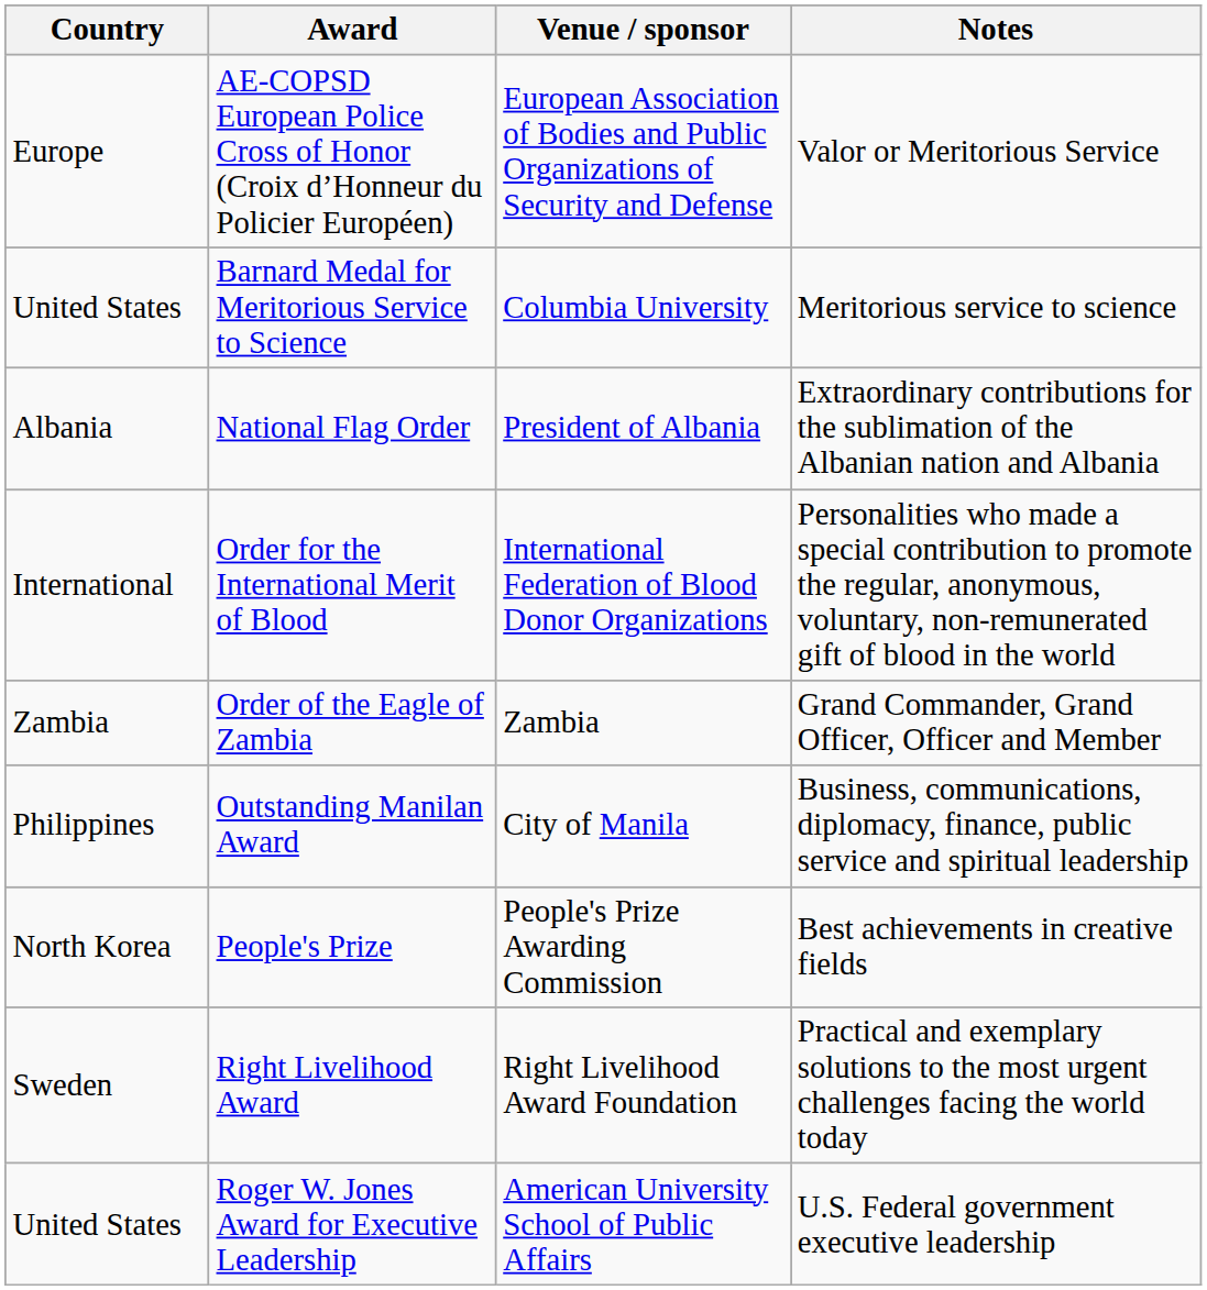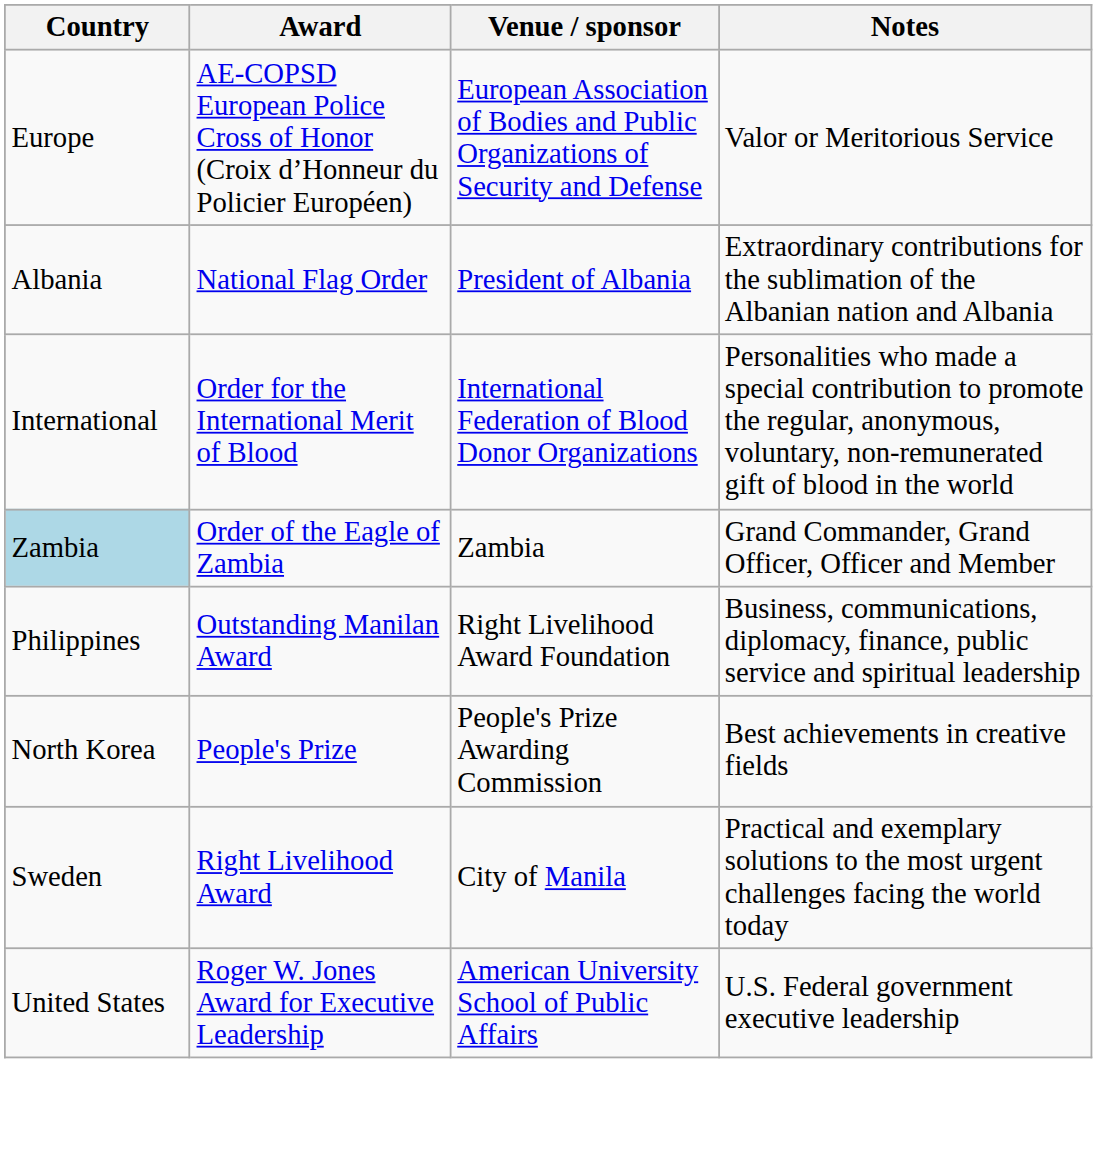 <table class="wikitable sortable">
 <tr>
 <th style="width:6em;">Country</th>
 <th>Award</th>
 <th>Venue / sponsor</th>
 <th>Notes</th>
 </tr>
 <tr>
 <td>Europe</td>
 <td><a href='#'>AE-COPSD European Police Cross of Honor</a> (Croix d’Honneur du Policier Européen)</td>
 <td><a href='#'>European Association of Bodies and Public Organizations of Security and Defense</a></td>
 <td>Valor or Meritorious Service</td>
 </tr>
 <tr>
-<td>United States</td>
-<td><a href='#'>Barnard Medal for Meritorious Service to Science</a></td>
-<td><a href='#'>Columbia University</a></td>
-<td>Meritorious service to science</td>
-</tr>
-<tr>
 <td>Albania</td>
 <td><a href='#'>National Flag Order</a></td>
 <td><a href='#'>President of Albania</a></td>
 <td>Extraordinary contributions for the sublimation of the Albanian nation and Albania</td>
 </tr>
 <tr>
 <td>International</td>
 <td><a href='#'>Order for the International Merit of Blood</a></td>
 <td><a href='#'>International Federation of Blood Donor Organizations</a></td>
 <td>Personalities who made a special contribution to promote the regular, anonymous, voluntary, non-remunerated gift of blood in the world</td>
 </tr>
 <tr>
-<td>Zambia</td>
+<td style="background: lightblue;">Zambia</td>
 <td><a href='#'>Order of the Eagle of Zambia</a></td>
 <td>Zambia</td>
 <td>Grand Commander, Grand Officer, Officer and Member</td>
 </tr>
 <tr>
 <td>Philippines</td>
 <td><a href='#'>Outstanding Manilan Award</a></td>
-<td>City of <a href='#'>Manila</a></td>
+<td>Right Livelihood Award Foundation</td>
 <td>Business, communications, diplomacy, finance, public service and spiritual leadership</td>
 </tr>
 <tr>
 <td>North Korea</td>
 <td><a href='#'>People's Prize</a></td>
 <td>People's Prize Awarding Commission</td>
 <td>Best achievements in creative fields</td>
 </tr>
 <tr>
 <td>Sweden</td>
 <td><a href='#'>Right Livelihood Award</a></td>
-<td>Right Livelihood Award Foundation</td>
+<td>City of <a href='#'>Manila</a></td>
 <td>Practical and exemplary solutions to the most urgent challenges facing the world today</td>
 </tr>
 <tr>
 <td>United States</td>
 <td><a href='#'>Roger W. Jones Award for Executive Leadership</a></td>
 <td><a href='#'>American University School of Public Affairs</a></td>
 <td>U.S. Federal government executive leadership</td>
 </tr>
 </table>
